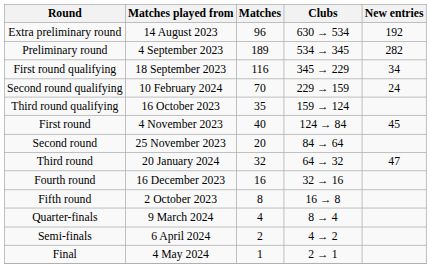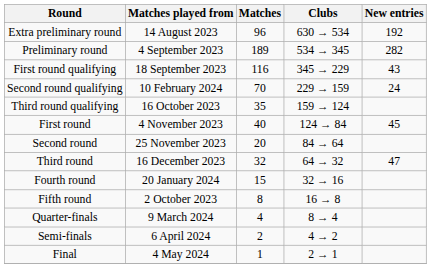 <table class="wikitable">
 <tr>
 <th>Round</th>
 <th>Matches played from</th>
 <th>Matches</th>
 <th style="width:100px;">Clubs</th>
 <th>New entries</th>
 </tr>
 <tr align=center>
 <td>Extra preliminary round</td>
 <td>14 August 2023</td>
 <td>96</td>
 <td>630 → 534</td>
 <td>192</td>
 </tr>
 <tr align=center>
 <td>Preliminary round</td>
 <td>4 September 2023</td>
 <td>189</td>
 <td>534 → 345</td>
 <td>282</td>
 </tr>
 <tr align=center>
 <td>First round qualifying</td>
 <td>18 September 2023</td>
 <td>116</td>
 <td>345 → 229</td>
-<td>34</td>
+<td>43</td>
 </tr>
 <tr align=center>
 <td>Second round qualifying</td>
 <td>10 February 2024</td>
 <td>70</td>
 <td>229 → 159</td>
 <td>24</td>
 </tr>
 <tr align=center>
 <td>Third round qualifying</td>
 <td>16 October 2023</td>
 <td>35</td>
 <td>159 → 124</td>
 <td></td>
 </tr>
 <tr align=center>
 <td>First round</td>
 <td>4 November 2023</td>
 <td>40</td>
 <td>124 → 84</td>
 <td>45</td>
 </tr>
 <tr align=center>
 <td>Second round</td>
 <td>25 November 2023</td>
 <td>20</td>
 <td>84 → 64</td>
 <td></td>
 </tr>
 <tr align=center>
 <td>Third round</td>
-<td>20 January 2024</td>
+<td>16 December 2023</td>
 <td>32</td>
 <td>64 → 32</td>
 <td>47</td>
 </tr>
 <tr align=center>
 <td>Fourth round</td>
-<td>16 December 2023</td>
-<td>16</td>
+<td>20 January 2024</td>
+<td>15</td>
 <td>32 → 16</td>
 <td></td>
 </tr>
 <tr align=center>
 <td>Fifth round</td>
 <td>2 October 2023</td>
 <td>8</td>
 <td>16 → 8</td>
 <td></td>
 </tr>
 <tr align=center>
 <td>Quarter-finals</td>
 <td>9 March 2024</td>
 <td>4</td>
 <td>8 → 4</td>
 <td></td>
 </tr>
 <tr align=center>
 <td>Semi-finals</td>
 <td>6 April 2024</td>
 <td>2</td>
 <td>4 → 2</td>
 <td></td>
 </tr>
 <tr align=center>
 <td>Final</td>
 <td>4 May 2024</td>
 <td>1</td>
 <td>2 → 1</td>
 <td></td>
 </tr>
 <tr align=center>
 </tr>
 </table>
